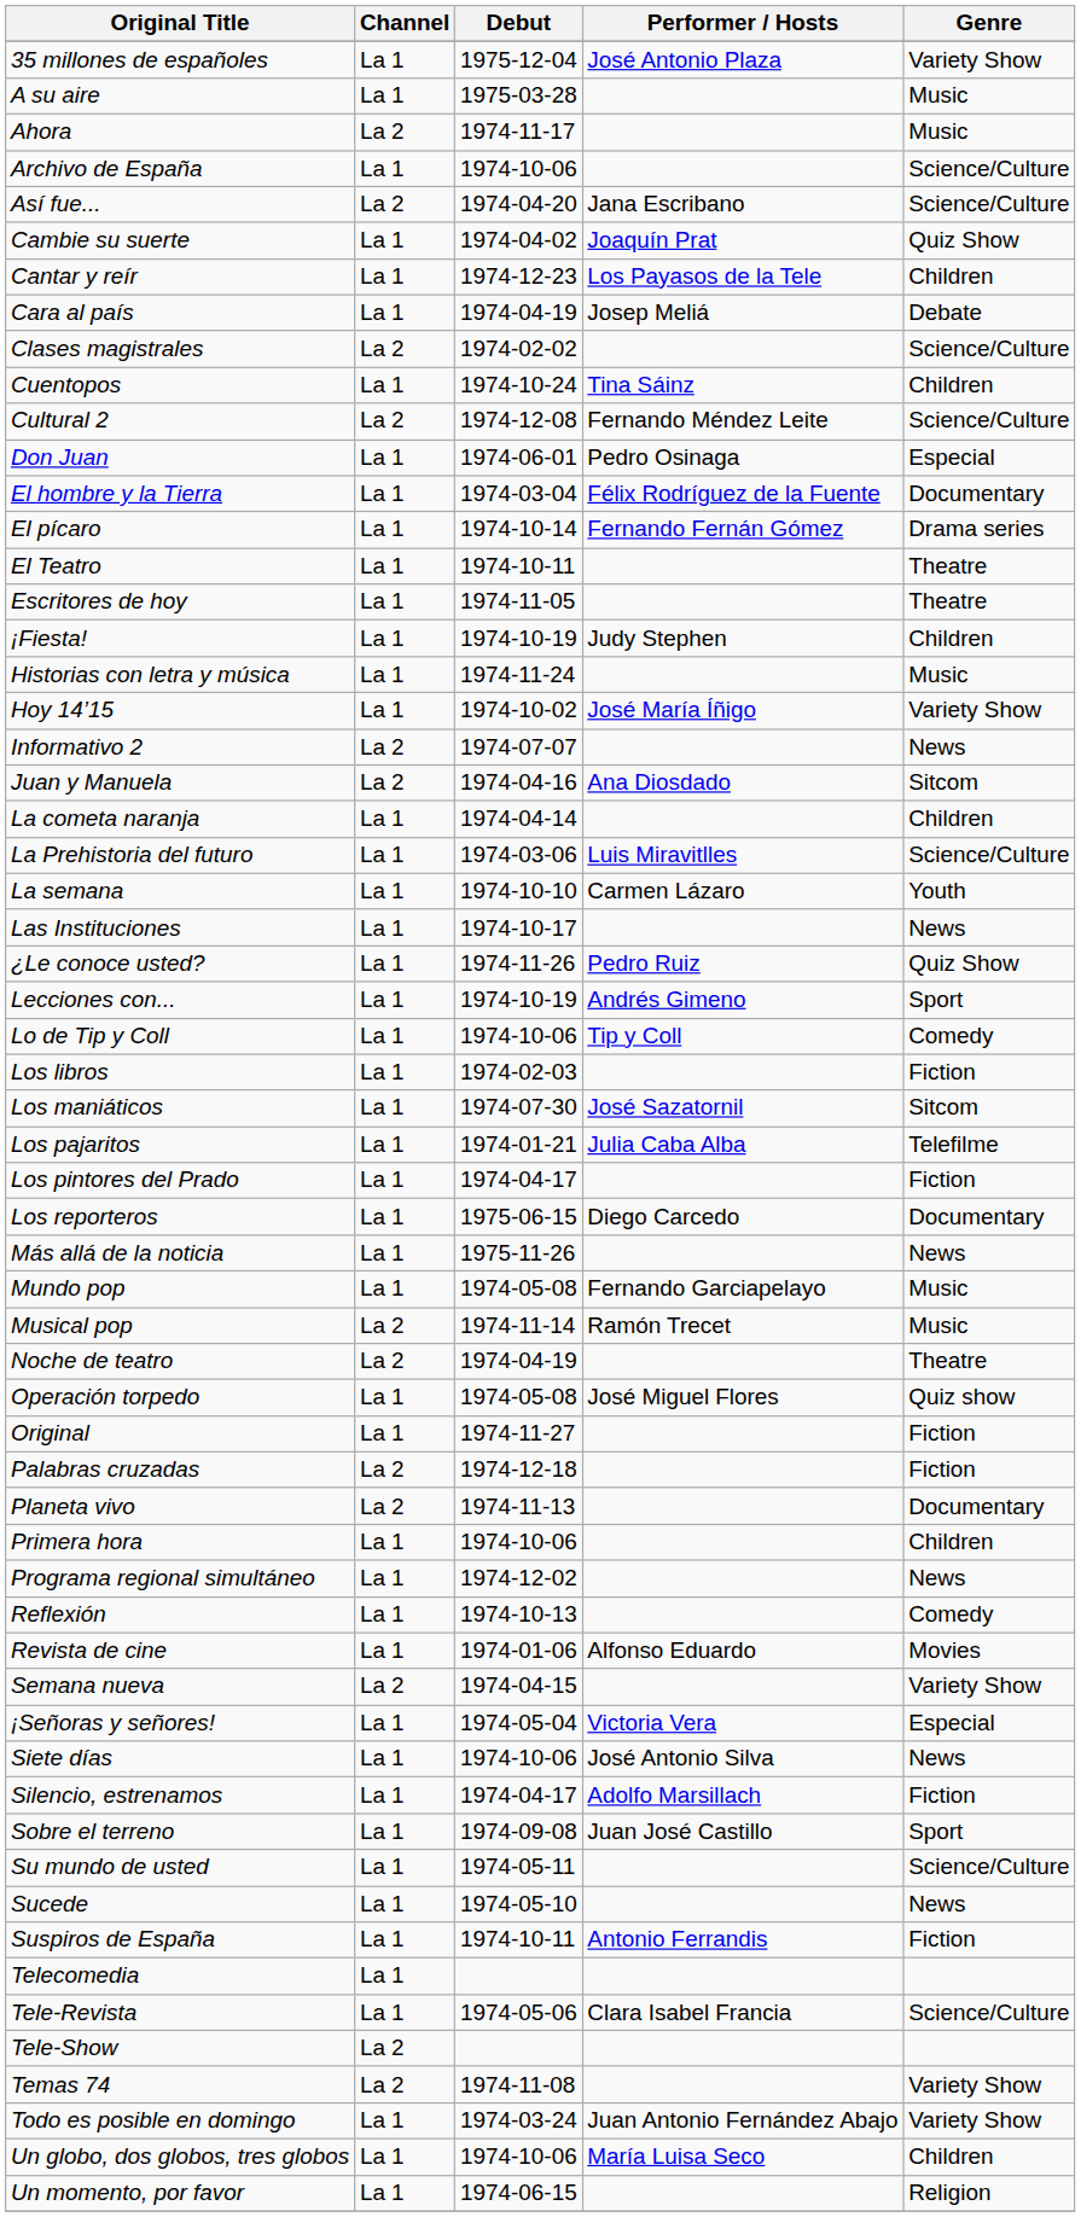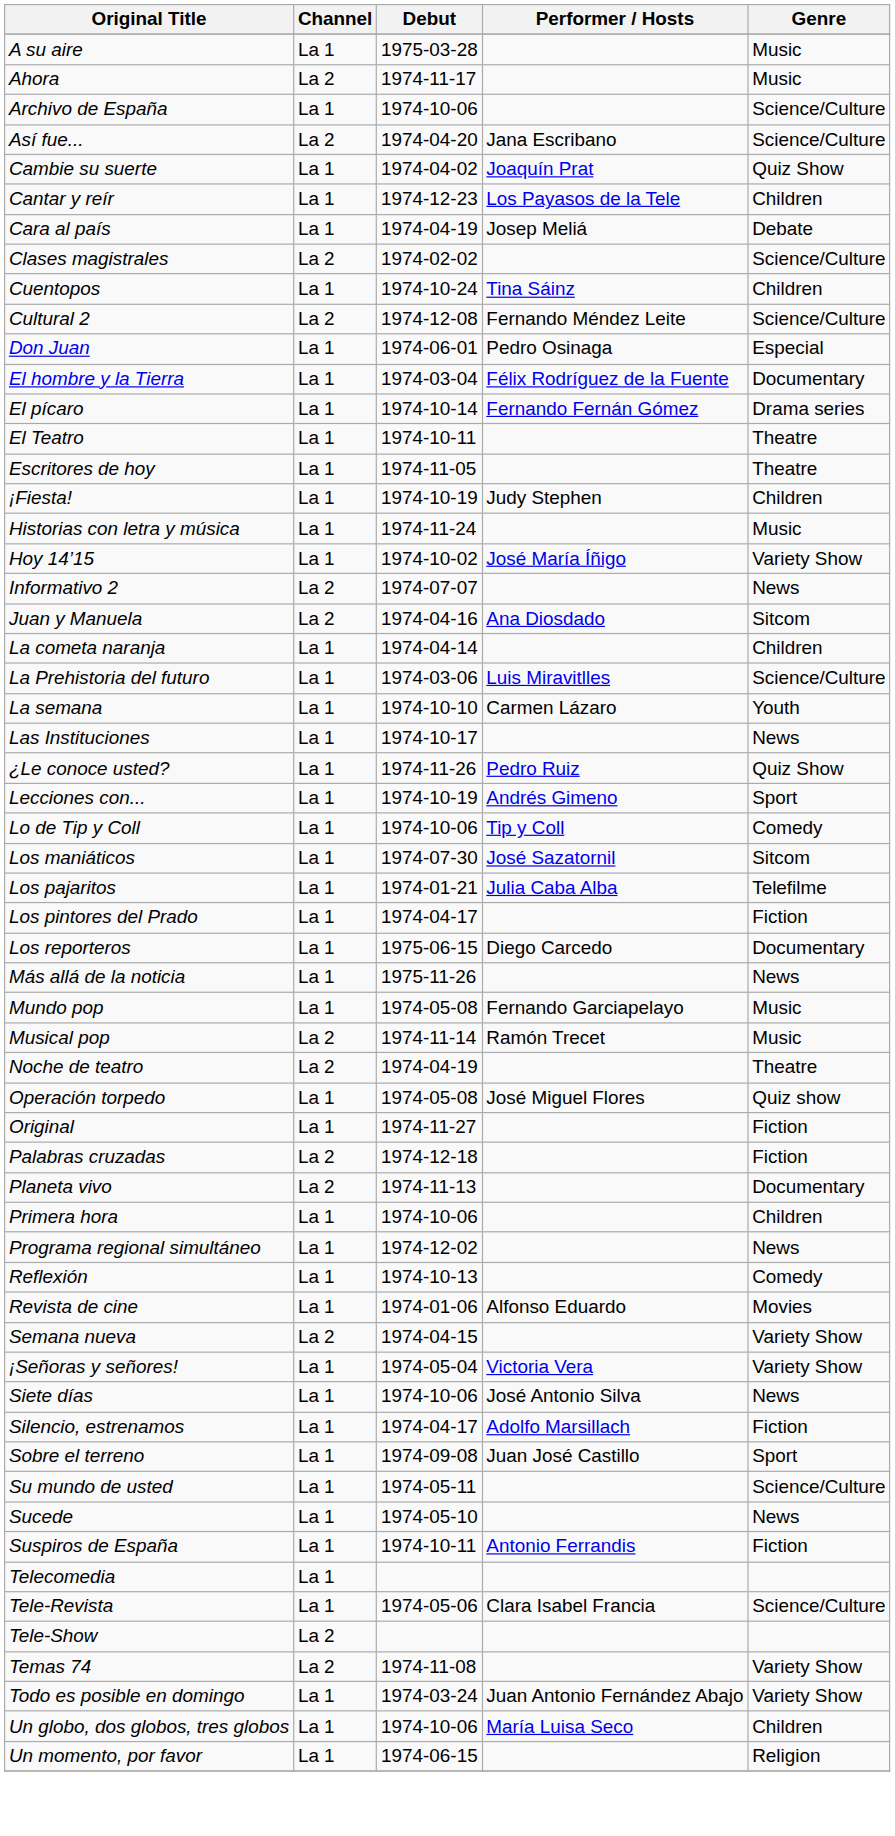 <table class="wikitable sortable">
 <tr>
 <th>Original Title</th>
 <th>Channel</th>
 <th>Debut</th>
 <th>Performer / Hosts</th>
 <th>Genre</th>
 </tr>
 <tr>
-</tr>
-<tr>
-<td><em>35 millones de españoles</em></td>
-<td>La 1</td>
-<td>1975-12-04</td>
-<td><a href='#'>José Antonio Plaza</a></td>
-<td>Variety Show</td>
 </tr>
 <tr>
 <td><em>A su aire </em></td>
 <td>La 1</td>
 <td>1975-03-28</td>
 <td></td>
 <td>Music</td>
 </tr>
 <tr>
 <td><em>Ahora</em></td>
 <td>La 2</td>
 <td>1974-11-17</td>
 <td></td>
 <td>Music</td>
 </tr>
 <tr>
 <td><em>Archivo de España</em></td>
 <td>La 1</td>
 <td>1974-10-06</td>
 <td></td>
 <td>Science/Culture</td>
 </tr>
 <tr>
 <td><em>Así fue...</em></td>
 <td>La 2</td>
 <td>1974-04-20</td>
 <td>Jana Escribano</td>
 <td>Science/Culture</td>
 </tr>
 <tr>
 <td><em>Cambie su suerte </em></td>
 <td>La 1</td>
 <td>1974-04-02</td>
 <td><a href='#'>Joaquín Prat</a></td>
 <td>Quiz Show</td>
 </tr>
 <tr>
 <td><em>Cantar y reír</em></td>
 <td>La 1</td>
 <td>1974-12-23</td>
 <td><a href='#'>Los Payasos de la Tele</a></td>
 <td>Children</td>
 </tr>
 <tr>
 <td><em>Cara al país</em></td>
 <td>La 1</td>
 <td>1974-04-19</td>
 <td>Josep Meliá</td>
 <td>Debate</td>
 </tr>
 <tr>
 <td><em>Clases magistrales</em></td>
 <td>La 2</td>
 <td>1974-02-02</td>
 <td></td>
 <td>Science/Culture</td>
 </tr>
 <tr>
 <td><em>Cuentopos</em></td>
 <td>La 1</td>
 <td>1974-10-24</td>
 <td><a href='#'>Tina Sáinz</a></td>
 <td>Children</td>
 </tr>
 <tr>
 <td><em>Cultural 2</em></td>
 <td>La 2</td>
 <td>1974-12-08</td>
 <td>Fernando Méndez Leite</td>
 <td>Science/Culture</td>
 </tr>
 <tr>
 <td><em><a href='#'>Don Juan</a></em></td>
 <td>La 1</td>
 <td>1974-06-01</td>
 <td>Pedro Osinaga</td>
 <td>Especial</td>
 </tr>
 <tr>
 <td><em><a href='#'>El hombre y la Tierra</a></em></td>
 <td>La 1</td>
 <td>1974-03-04</td>
 <td><a href='#'>Félix Rodríguez de la Fuente</a></td>
 <td>Documentary</td>
 </tr>
 <tr>
 <td><em>El pícaro</em></td>
 <td>La 1</td>
 <td>1974-10-14</td>
 <td><a href='#'>Fernando Fernán Gómez</a></td>
 <td>Drama series</td>
 </tr>
 <tr>
 <td><em>El Teatro</em></td>
 <td>La 1</td>
 <td>1974-10-11</td>
 <td></td>
 <td>Theatre</td>
 </tr>
 <tr>
 <td><em>Escritores de hoy</em></td>
 <td>La 1</td>
 <td>1974-11-05</td>
 <td></td>
 <td>Theatre</td>
 </tr>
 <tr>
 <td><em>¡Fiesta! </em></td>
 <td>La 1</td>
 <td>1974-10-19</td>
 <td>Judy Stephen</td>
 <td>Children</td>
 </tr>
 <tr>
 <td><em>Historias con letra y música</em></td>
 <td>La 1</td>
 <td>1974-11-24</td>
 <td></td>
 <td>Music</td>
 </tr>
 <tr>
 <td><em>Hoy 14’15 </em></td>
 <td>La 1</td>
 <td>1974-10-02</td>
 <td><a href='#'>José María Íñigo</a></td>
 <td>Variety Show</td>
 </tr>
 <tr>
 <td><em>Informativo 2</em></td>
 <td>La 2</td>
 <td>1974-07-07</td>
 <td></td>
 <td>News</td>
 </tr>
 <tr>
 <td><em>Juan y Manuela</em></td>
 <td>La 2</td>
 <td>1974-04-16</td>
 <td><a href='#'>Ana Diosdado</a></td>
 <td>Sitcom</td>
 </tr>
 <tr>
 <td><em>La cometa naranja</em></td>
 <td>La 1</td>
 <td>1974-04-14</td>
 <td></td>
 <td>Children</td>
 </tr>
 <tr>
 <td><em>La Prehistoria del futuro</em></td>
 <td>La 1</td>
 <td>1974-03-06</td>
 <td><a href='#'>Luis Miravitlles</a></td>
 <td>Science/Culture</td>
 </tr>
 <tr>
 <td><em>La semana</em></td>
 <td>La 1</td>
 <td>1974-10-10</td>
 <td>Carmen Lázaro</td>
 <td>Youth</td>
 </tr>
 <tr>
 <td><em>Las Instituciones </em></td>
 <td>La 1</td>
 <td>1974-10-17</td>
 <td></td>
 <td>News</td>
 </tr>
 <tr>
 <td><em>¿Le conoce usted?</em></td>
 <td>La 1</td>
 <td>1974-11-26</td>
 <td><a href='#'>Pedro Ruiz</a></td>
 <td>Quiz Show</td>
 </tr>
 <tr>
 <td><em>Lecciones con...</em></td>
 <td>La 1</td>
 <td>1974-10-19</td>
 <td><a href='#'>Andrés Gimeno</a></td>
 <td>Sport</td>
 </tr>
 <tr>
 <td><em>Lo de Tip y Coll </em></td>
 <td>La 1</td>
 <td>1974-10-06</td>
 <td><a href='#'>Tip y Coll</a></td>
 <td>Comedy</td>
 </tr>
 <tr>
-<td><em>Los libros</em></td>
-<td>La 1</td>
-<td>1974-02-03</td>
-<td></td>
-<td>Fiction</td>
-</tr>
-<tr>
 <td><em>Los maniáticos</em></td>
 <td>La 1</td>
 <td>1974-07-30</td>
 <td><a href='#'>José Sazatornil</a></td>
 <td>Sitcom</td>
 </tr>
 <tr>
 <td><em>Los pajaritos</em></td>
 <td>La 1</td>
 <td>1974-01-21</td>
 <td><a href='#'>Julia Caba Alba</a></td>
 <td>Telefilme</td>
 </tr>
 <tr>
 <td><em>Los pintores del Prado</em></td>
 <td>La 1</td>
 <td>1974-04-17</td>
 <td></td>
 <td>Fiction</td>
 </tr>
 <tr>
 <td><em>Los reporteros</em></td>
 <td>La 1</td>
 <td>1975-06-15</td>
 <td>Diego Carcedo</td>
 <td>Documentary</td>
 </tr>
 <tr>
 <td><em>Más allá de la noticia</em></td>
 <td>La 1</td>
 <td>1975-11-26</td>
 <td></td>
 <td>News</td>
 </tr>
 <tr>
 <td><em>Mundo pop </em></td>
 <td>La 1</td>
 <td>1974-05-08</td>
 <td>Fernando Garciapelayo</td>
 <td>Music</td>
 </tr>
 <tr>
 <td><em>Musical pop </em></td>
 <td>La 2</td>
 <td>1974-11-14</td>
 <td>Ramón Trecet</td>
 <td>Music</td>
 </tr>
 <tr>
 <td><em>Noche de teatro </em></td>
 <td>La 2</td>
 <td>1974-04-19</td>
 <td></td>
 <td>Theatre</td>
 </tr>
 <tr>
 <td><em>Operación torpedo </em></td>
 <td>La 1</td>
 <td>1974-05-08</td>
 <td>José Miguel Flores</td>
 <td>Quiz show</td>
 </tr>
 <tr>
 <td><em>Original </em></td>
 <td>La 1</td>
 <td>1974-11-27</td>
 <td></td>
 <td>Fiction</td>
 </tr>
 <tr>
 <td><em>Palabras cruzadas</em></td>
 <td>La 2</td>
 <td>1974-12-18</td>
 <td></td>
 <td>Fiction</td>
 </tr>
 <tr>
 <td><em>Planeta vivo</em></td>
 <td>La 2</td>
 <td>1974-11-13</td>
 <td></td>
 <td>Documentary</td>
 </tr>
 <tr>
 <td><em>Primera hora </em></td>
 <td>La 1</td>
 <td>1974-10-06</td>
 <td></td>
 <td>Children</td>
 </tr>
 <tr>
 <td><em>Programa regional simultáneo</em></td>
 <td>La 1</td>
 <td>1974-12-02</td>
 <td></td>
 <td>News</td>
 </tr>
 <tr>
 <td><em>Reflexión</em></td>
 <td>La 1</td>
 <td>1974-10-13</td>
 <td></td>
 <td>Comedy</td>
 </tr>
 <tr>
 <td><em>Revista de cine </em></td>
 <td>La 1</td>
 <td>1974-01-06</td>
 <td>Alfonso Eduardo</td>
 <td>Movies</td>
 </tr>
 <tr>
 <td><em>Semana nueva</em></td>
 <td>La 2</td>
 <td>1974-04-15</td>
 <td></td>
 <td>Variety Show</td>
 </tr>
 <tr>
 <td><em>¡Señoras y señores!</em></td>
 <td>La 1</td>
 <td>1974-05-04</td>
 <td><a href='#'>Victoria Vera</a></td>
-<td>Especial</td>
+<td>Variety Show</td>
 </tr>
 <tr>
 <td><em>Siete días </em></td>
 <td>La 1</td>
 <td>1974-10-06</td>
 <td>José Antonio Silva</td>
 <td>News</td>
 </tr>
 <tr>
 <td><em>Silencio, estrenamos</em></td>
 <td>La 1</td>
 <td>1974-04-17</td>
 <td><a href='#'>Adolfo Marsillach</a></td>
 <td>Fiction</td>
 </tr>
 <tr>
 <td><em>Sobre el terreno</em></td>
 <td>La 1</td>
 <td>1974-09-08</td>
 <td>Juan José Castillo</td>
 <td>Sport</td>
 </tr>
 <tr>
 <td><em>Su mundo de usted</em></td>
 <td>La 1</td>
 <td>1974-05-11</td>
 <td></td>
 <td>Science/Culture</td>
 </tr>
 <tr>
 <td><em>Sucede</em></td>
 <td>La 1</td>
 <td>1974-05-10</td>
 <td></td>
 <td>News</td>
 </tr>
 <tr>
 <td><em>Suspiros de España</em></td>
 <td>La 1</td>
 <td>1974-10-11</td>
 <td><a href='#'>Antonio Ferrandis</a></td>
 <td>Fiction</td>
 </tr>
 <tr>
 <td><em>Telecomedia </em></td>
 <td>La 1</td>
 <td></td>
 <td></td>
 <td></td>
 </tr>
 <tr>
 <td><em>Tele-Revista </em></td>
 <td>La 1</td>
 <td>1974-05-06</td>
 <td>Clara Isabel Francia</td>
 <td>Science/Culture</td>
 </tr>
 <tr>
 <td><em>Tele-Show</em></td>
 <td>La 2</td>
 <td></td>
 <td></td>
 <td></td>
 </tr>
 <tr>
 <td><em>Temas 74</em></td>
 <td>La 2</td>
 <td>1974-11-08</td>
 <td></td>
 <td>Variety Show</td>
 </tr>
 <tr>
 <td><em>Todo es posible en domingo</em></td>
 <td>La 1</td>
 <td>1974-03-24</td>
 <td>Juan Antonio Fernández Abajo</td>
 <td>Variety Show</td>
 </tr>
 <tr>
 <td><em>Un globo, dos globos, tres globos</em></td>
 <td>La 1</td>
 <td>1974-10-06</td>
 <td><a href='#'>María Luisa Seco</a></td>
 <td>Children</td>
 </tr>
 <tr>
 <td><em>Un momento, por favor</em></td>
 <td>La 1</td>
 <td>1974-06-15</td>
 <td></td>
 <td>Religion</td>
 </tr>
 <tr>
 </tr>
 </table>
